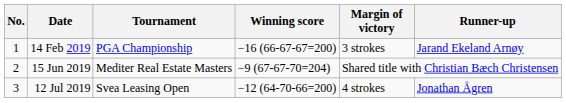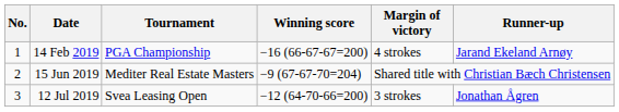 <table class="wikitable" style="font-size:95%;">
 <tr>
 <th>No.</th>
 <th>Date</th>
 <th>Tournament</th>
 <th>Winning score</th>
 <th>Margin of<br>victory</th>
 <th>Runner-up</th>
 </tr>
 <tr>
 <td align=center>1</td>
 <td align=right>14 Feb <a href='#'>2019</a></td>
 <td><a href='#'>PGA Championship</a></td>
 <td>−16 (66-67-67=200)</td>
-<td>3 strokes</td>
+<td>4 strokes</td>
 <td> <a href='#'>Jarand Ekeland Arnøy</a></td>
 </tr>
 <tr>
 <td align=center>2</td>
 <td align=right>15 Jun 2019</td>
 <td>Mediter Real Estate Masters</td>
 <td>−9 (67-67-70=204)</td>
 <td colspan=2>Shared title with  <a href='#'>Christian Bæch Christensen</a></td>
 </tr>
 <tr>
 <td align=center>3</td>
 <td align=right>12 Jul 2019</td>
 <td>Svea Leasing Open</td>
 <td>−12 (64-70-66=200)</td>
-<td>4 strokes</td>
+<td>3 strokes</td>
 <td> <a href='#'>Jonathan Ågren</a></td>
 </tr>
 </table>
